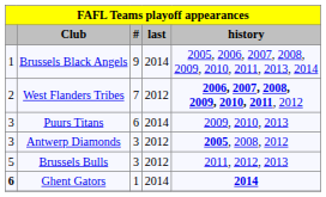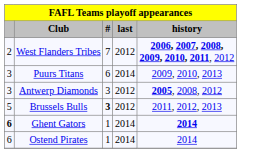 <table bgcolor="#f7f8ff" cellpadding="3" cellspacing="0" border="1" style="font-size: 95%; border: gray solid 1px; border-collapse: collapse; text-align: center;">
 <tr>
 <th style=background-color:yellow colspan=5><span>FAFL Teams playoff appearances</span></th>
 </tr>
 <tr bgcolor="#CCCCCC" style="background-color: silver;">
 <th></th>
 <th>Club</th>
 <th>#</th>
 <th>last</th>
 <th>history</th>
-</tr>
-<tr>
-<td>1</td>
-<td><a href='#'>Brussels Black Angels</a></td>
-<td>9</td>
-<td>2014</td>
-<td><a href='#'>2005</a>, <a href='#'>2006</a>, <a href='#'>2007</a>, <a href='#'>2008</a>,<br> <a href='#'>2009</a>, <a href='#'>2010</a>, <a href='#'>2011</a>, <a href='#'>2013</a>, <a href='#'>2014</a></td>
 </tr>
 <tr>
 <td>2</td>
 <td><a href='#'>West Flanders Tribes</a></td>
 <td>7</td>
 <td>2012</td>
 <td><strong><a href='#'>2006</a>, <a href='#'>2007</a>, <a href='#'>2008</a>,<br> <a href='#'>2009</a>, <a href='#'>2010</a>, <a href='#'>2011</a></strong>, <a href='#'>2012</a></td>
 </tr>
 <tr>
 <td>3</td>
 <td><a href='#'>Puurs Titans</a></td>
 <td>6</td>
 <td>2014</td>
 <td><a href='#'>2009</a>, <a href='#'>2010</a>, <a href='#'>2013</a></td>
 </tr>
 <tr>
 <td>3</td>
 <td><a href='#'>Antwerp Diamonds</a></td>
 <td>3</td>
 <td>2012</td>
 <td><strong><a href='#'>2005</a></strong>, <a href='#'>2008</a>, <a href='#'>2012</a></td>
 </tr>
 <tr>
 <td>5</td>
 <td><a href='#'>Brussels Bulls</a></td>
-<td>3</td>
+<td><strong>3</strong></td>
 <td>2012</td>
 <td><a href='#'>2011</a>, <a href='#'>2012</a>, <a href='#'>2013</a></td>
 </tr>
 <tr>
 <td><strong>6</strong></td>
 <td><a href='#'>Ghent Gators</a></td>
 <td>1</td>
 <td>2014</td>
 <td><strong><a href='#'>2014</a></strong></td>
 </tr>
 <tr>
+<td>6</td>
+<td><a href='#'>Ostend Pirates</a></td>
+<td>1</td>
+<td>2014</td>
+<td><a href='#'>2014</a></td>
+</tr>
+<tr>
 </tr>
 </table>
